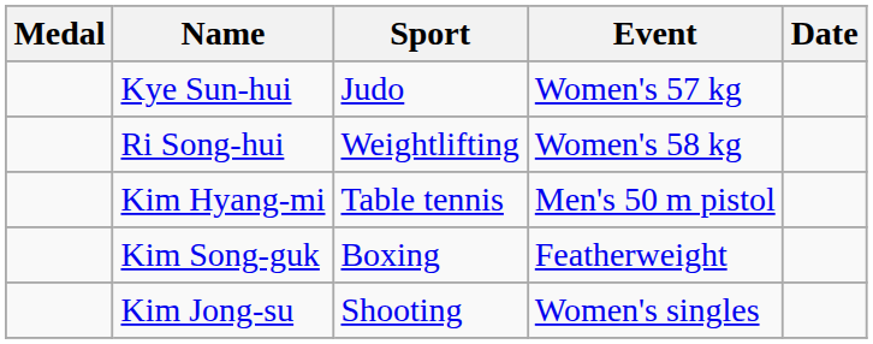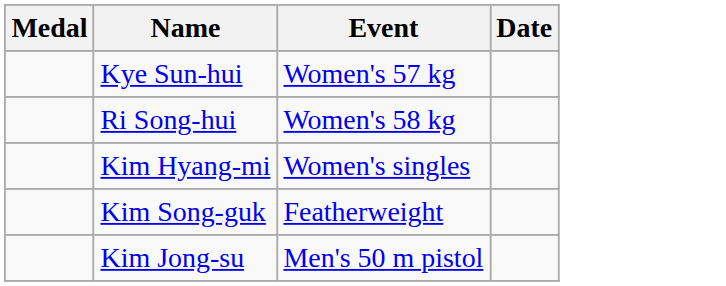 <table class="wikitable sortable" style="font-size:95%">
 <tr>
 <th>Medal</th>
 <th>Name</th>
-<th>Sport</th>
 <th>Event</th>
 <th>Date</th>
 </tr>
 <tr>
 <td></td>
 <td><a href='#'>Kye Sun-hui</a></td>
-<td><a href='#'>Judo</a></td>
 <td><a href='#'>Women's 57 kg</a></td>
 <td></td>
 </tr>
 <tr>
 <td></td>
 <td><a href='#'>Ri Song-hui</a></td>
-<td><a href='#'>Weightlifting</a></td>
 <td><a href='#'>Women's 58 kg</a></td>
 <td></td>
 </tr>
 <tr>
 <td></td>
 <td><a href='#'>Kim Hyang-mi</a></td>
-<td><a href='#'>Table tennis</a></td>
-<td><a href='#'>Men's 50 m pistol</a></td>
+<td><a href='#'>Women's singles</a></td>
 <td></td>
 </tr>
 <tr>
 <td></td>
 <td><a href='#'>Kim Song-guk</a></td>
-<td><a href='#'>Boxing</a></td>
 <td><a href='#'>Featherweight</a></td>
 <td></td>
 </tr>
 <tr>
 <td></td>
 <td><a href='#'>Kim Jong-su</a></td>
-<td><a href='#'>Shooting</a></td>
-<td><a href='#'>Women's singles</a></td>
+<td><a href='#'>Men's 50 m pistol</a></td>
 <td></td>
 </tr>
 </table>
